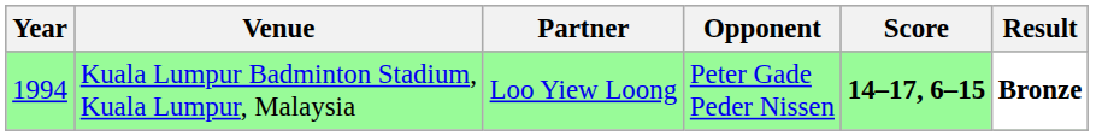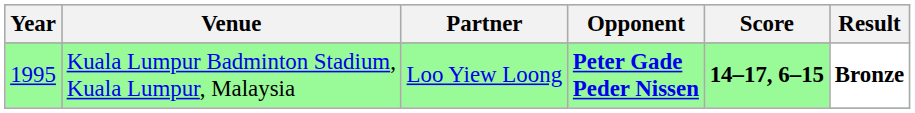 <table class="sortable wikitable" style="font-size: 90%;">
 <tr>
 <th>Year</th>
 <th>Venue</th>
 <th>Partner</th>
 <th>Opponent</th>
 <th>Score</th>
 <th>Result</th>
 </tr>
 <tr style="background:#98FB98">
-<td align="center"><a href='#'>1994</a></td>
+<td align="center"><a href='#'>1995</a></td>
 <td align="left"><a href='#'>Kuala Lumpur Badminton Stadium</a>,<br><a href='#'>Kuala Lumpur</a>, Malaysia</td>
 <td align="left"> <a href='#'>Loo Yiew Loong</a></td>
-<td align="left"> <a href='#'>Peter Gade</a><br> <a href='#'>Peder Nissen</a></td>
+<td align="left"><strong> <a href='#'>Peter Gade</a><br> <a href='#'>Peder Nissen</a></strong></td>
 <td align="left"><strong>14–17, 6–15</strong></td>
 <td style="text-align:left; background:white"> <strong>Bronze</strong></td>
 </tr>
 </table>
